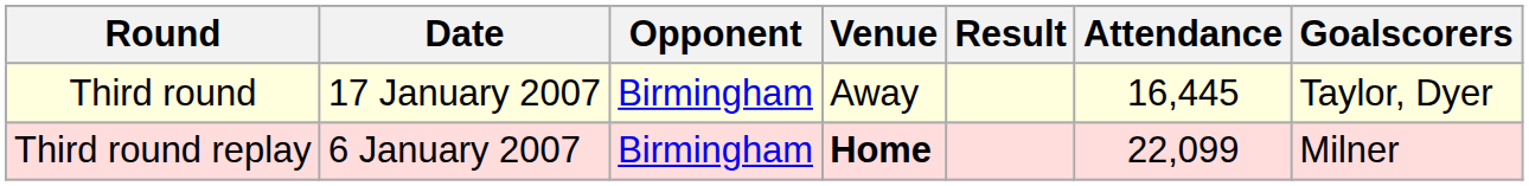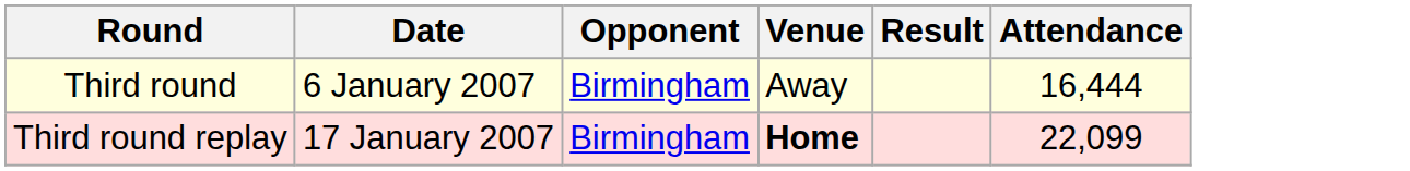 <table Class="wikitable">
 <tr>
 <th>Round</th>
 <th>Date</th>
 <th>Opponent</th>
 <th>Venue</th>
 <th>Result</th>
 <th>Attendance</th>
-<th>Goalscorers</th>
 </tr>
 <tr style="background:#ffd;">
 <td style="text-align:center;">Third round</td>
-<td>17 January 2007</td>
+<td>6 January 2007</td>
 <td><a href='#'>Birmingham</a></td>
 <td>Away</td>
 <td></td>
-<td style="text-align:center;">16,445</td>
-<td>Taylor, Dyer</td>
+<td style="text-align:center;">16,444</td>
 </tr>
 <tr style="background:#fdd;">
 <td style="text-align:center;">Third round replay</td>
-<td>6 January 2007</td>
+<td>17 January 2007</td>
 <td><a href='#'>Birmingham</a></td>
 <td><strong>Home</strong></td>
 <td></td>
 <td style="text-align:center;">22,099</td>
-<td>Milner</td>
 </tr>
 </table>
